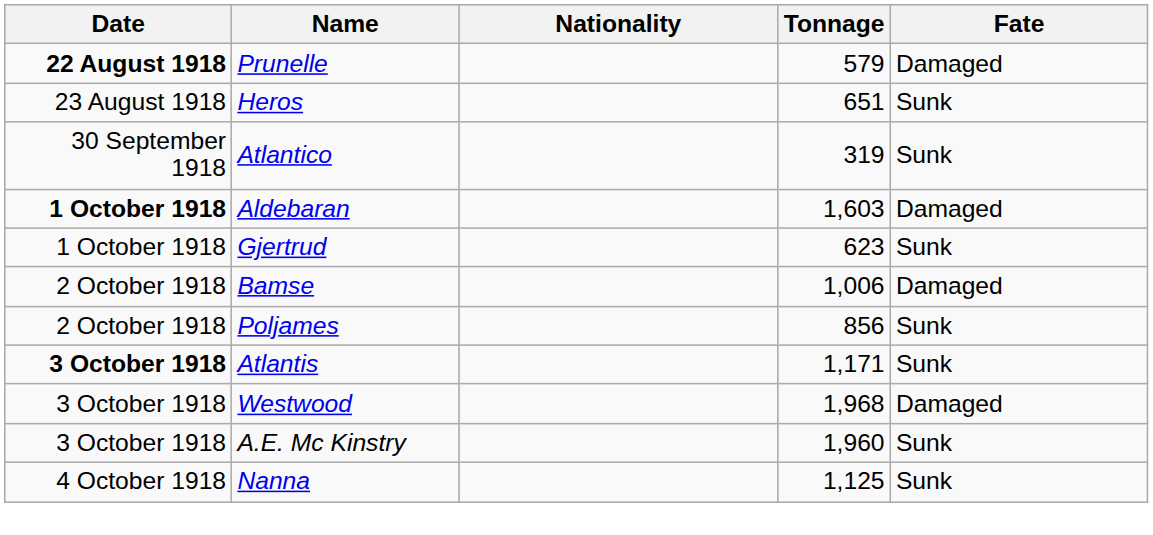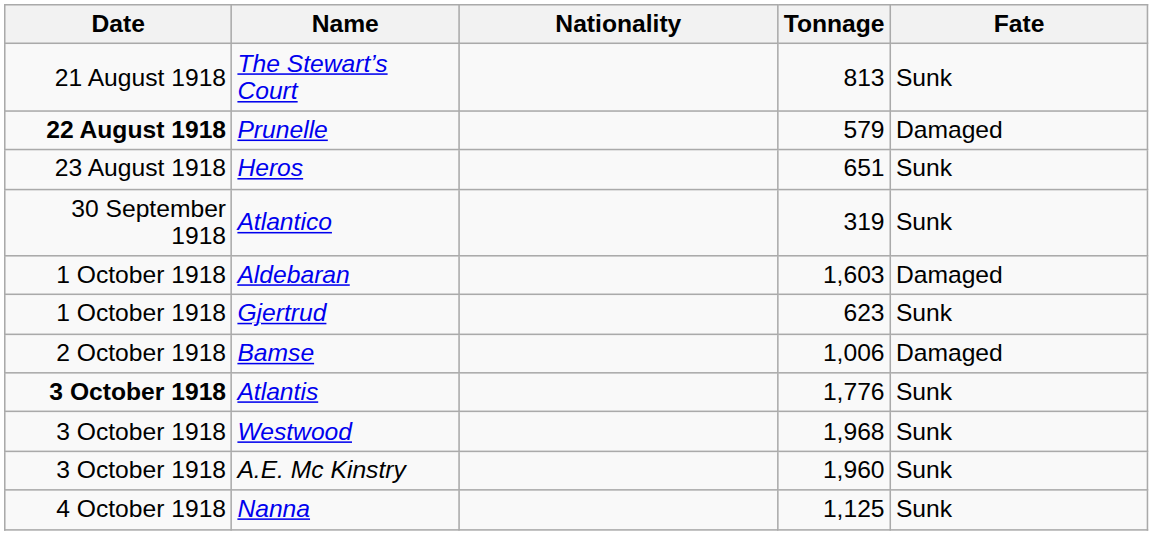 <table class="wikitable sortable">
 <tr>
 <th width="140px">Date</th>
 <th width="140px">Name</th>
 <th width="200px">Nationality</th>
 <th width="25px">Tonnage</th>
 <th width="160px">Fate</th>
+</tr>
+<tr>
+<td align="right">21 August 1918</td>
+<td align="left"><a href='#'><em>The Stewart’s Court</em></a></td>
+<td align="left"></td>
+<td align="right">813</td>
+<td align="left">Sunk</td>
 </tr>
 <tr>
 <td align="right"><strong>22 August 1918</strong></td>
 <td align="left"><a href='#'><em>Prunelle</em></a></td>
 <td align="left"></td>
 <td align="right">579</td>
 <td align="left">Damaged</td>
 </tr>
 <tr>
 <td align="right">23 August 1918</td>
 <td align="left"><a href='#'><em>Heros</em></a></td>
 <td align="left"></td>
 <td align="right">651</td>
 <td align="left">Sunk</td>
 </tr>
 <tr>
 <td align="right">30 September 1918</td>
 <td align="left"><a href='#'><em>Atlantico</em></a></td>
 <td align="left"></td>
 <td align="right">319</td>
 <td align="left">Sunk</td>
 </tr>
 <tr>
-<td align="right"><strong>1 October 1918</strong></td>
+<td align="right">1 October 1918</td>
 <td align="left"><a href='#'><em>Aldebaran</em></a></td>
 <td align="left"></td>
 <td align="right">1,603</td>
 <td align="left">Damaged</td>
 </tr>
 <tr>
 <td align="right">1 October 1918</td>
 <td align="left"><a href='#'><em>Gjertrud</em></a></td>
 <td align="left"></td>
 <td align="right">623</td>
 <td align="left">Sunk</td>
 </tr>
 <tr>
 <td align="right">2 October 1918</td>
 <td align="left"><a href='#'><em>Bamse</em></a></td>
 <td align="left"></td>
 <td align="right">1,006</td>
 <td align="left">Damaged</td>
 </tr>
 <tr>
-<td align="right">2 October 1918</td>
-<td align="left"><a href='#'><em>Poljames</em></a></td>
-<td align="left"></td>
-<td align="right">856</td>
-<td align="left">Sunk</td>
-</tr>
-<tr>
 <td align="right"><strong>3 October 1918</strong></td>
 <td align="left"><a href='#'><em>Atlantis</em></a></td>
 <td align="left"></td>
-<td align="right">1,171</td>
+<td align="right">1,776</td>
 <td align="left">Sunk</td>
 </tr>
 <tr>
 <td align="right">3 October 1918</td>
 <td align="left"><a href='#'><em>Westwood</em></a></td>
 <td align="left"></td>
 <td align="right">1,968</td>
-<td align="left">Damaged</td>
+<td align="left">Sunk</td>
 </tr>
 <tr>
 <td align="right">3 October 1918</td>
 <td align="left"><em>A.E. Mc Kinstry</em></td>
 <td align="left"></td>
 <td align="right">1,960</td>
 <td align="left">Sunk</td>
 </tr>
 <tr>
 <td align="right">4 October 1918</td>
 <td align="left"><a href='#'><em>Nanna</em></a></td>
 <td align="left"></td>
 <td align="right">1,125</td>
 <td align="left">Sunk</td>
 </tr>
 </table>
